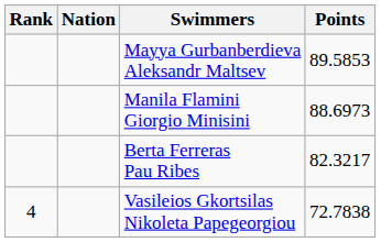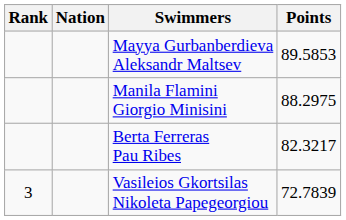 <table class="wikitable sortable" style="text-align:center">
 <tr>
 <th>Rank</th>
 <th>Nation</th>
 <th>Swimmers</th>
 <th>Points</th>
 </tr>
 <tr>
 <td></td>
 <td align="left"></td>
 <td align="left"><a href='#'>Mayya Gurbanberdieva</a><br><a href='#'>Aleksandr Maltsev</a></td>
 <td>89.5853</td>
 </tr>
 <tr>
 <td></td>
 <td align="left"></td>
 <td align="left"><a href='#'>Manila Flamini</a><br><a href='#'>Giorgio Minisini</a></td>
-<td>88.6973</td>
+<td>88.2975</td>
 </tr>
 <tr>
 <td></td>
 <td align="left"></td>
 <td align="left"><a href='#'>Berta Ferreras</a><br><a href='#'>Pau Ribes</a></td>
 <td>82.3217</td>
 </tr>
 <tr>
-<td>4</td>
+<td>3</td>
 <td align="left"></td>
 <td align="left"><a href='#'>Vasileios Gkortsilas</a><br><a href='#'>Nikoleta Papegeorgiou</a></td>
-<td>72.7838</td>
+<td>72.7839</td>
 </tr>
 </table>
